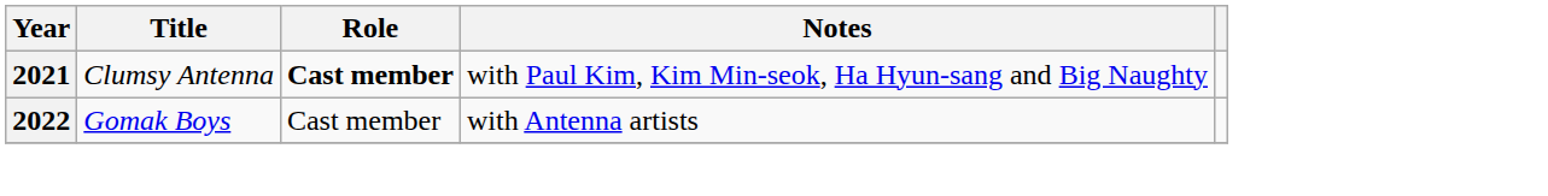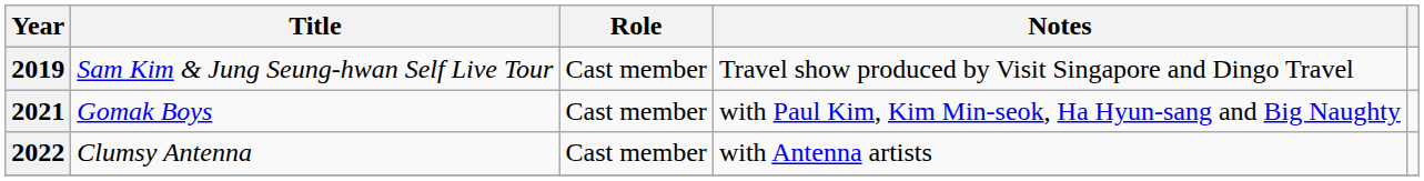 <table class="wikitable plainrowheaders">
 <tr>
 <th scope="col">Year</th>
 <th scope="col">Title</th>
 <th>Role</th>
 <th scope="col">Notes</th>
 <th scope="col" class="unsortable"></th>
 </tr>
 <tr>
+<th scope="row">2019</th>
+<td><em><a href='#'>Sam Kim</a> & Jung Seung-hwan Self Live Tour</em></td>
+<td>Cast member</td>
+<td>Travel show produced by Visit Singapore and Dingo Travel</td>
+<td></td>
+</tr>
+<tr>
 <th scope="row">2021</th>
-<td><em>Clumsy Antenna</em>  </td>
-<td><strong>Cast member</strong></td>
+<td><em><a href='#'>Gomak Boys</a></em></td>
+<td>Cast member</td>
 <td>with <a href='#'>Paul Kim</a>, <a href='#'>Kim Min-seok</a>, <a href='#'>Ha Hyun-sang</a> and <a href='#'>Big Naughty</a></td>
 <td></td>
 </tr>
 <tr>
 <th scope="row">2022</th>
-<td><em><a href='#'>Gomak Boys</a></em></td>
+<td><em>Clumsy Antenna</em>  </td>
 <td>Cast member</td>
 <td>with <a href='#'>Antenna</a> artists</td>
 <td></td>
 </tr>
 <tr>
 </tr>
 </table>
